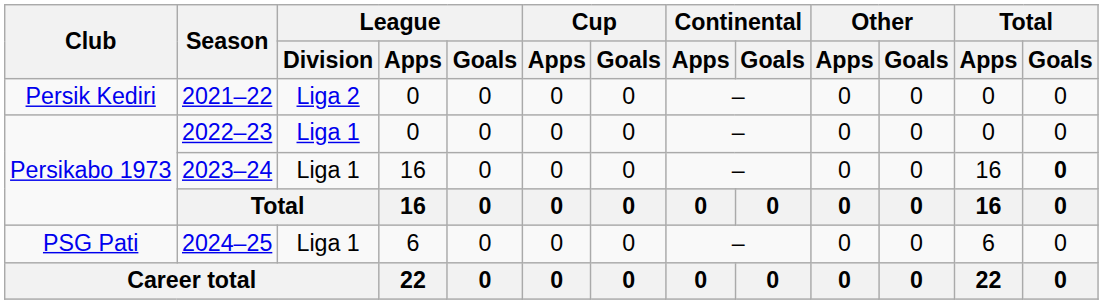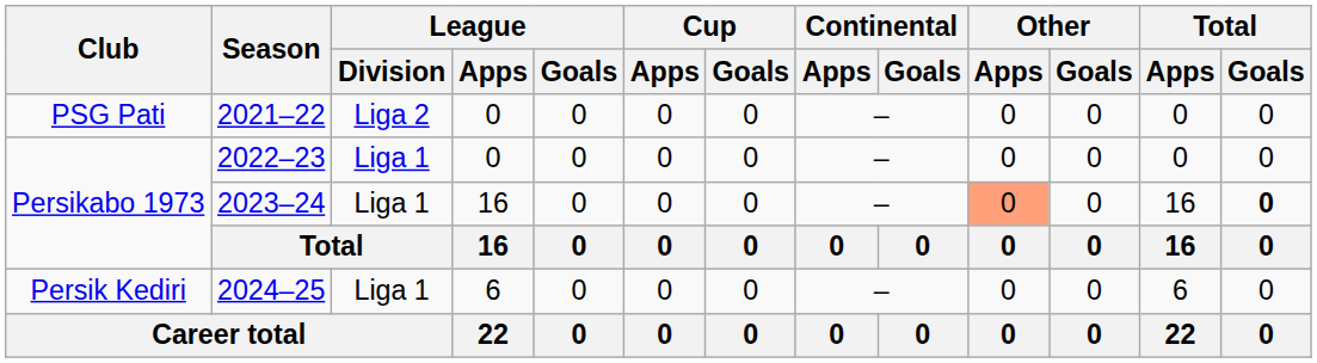 <table class="wikitable" style="text-align: center">
 <tr>
 <th rowspan="2">Club</th>
 <th rowspan="2">Season</th>
 <th colspan="3">League</th>
 <th colspan="2">Cup</th>
 <th colspan="2">Continental</th>
 <th colspan="2">Other</th>
 <th colspan="2">Total</th>
 </tr>
 <tr>
 <th>Division</th>
 <th>Apps</th>
 <th>Goals</th>
 <th>Apps</th>
 <th>Goals</th>
 <th>Apps</th>
 <th>Goals</th>
 <th>Apps</th>
 <th>Goals</th>
 <th>Apps</th>
 <th>Goals</th>
 </tr>
 <tr>
-<td rowspan="1"><a href='#'>Persik Kediri</a></td>
+<td rowspan="1"><a href='#'>PSG Pati</a></td>
 <td><a href='#'>2021–22</a></td>
 <td rowspan="1" valign="center"><a href='#'>Liga 2</a></td>
 <td>0</td>
 <td>0</td>
 <td>0</td>
 <td>0</td>
 <td colspan="2">–</td>
 <td>0</td>
 <td>0</td>
 <td>0</td>
 <td>0</td>
 </tr>
 <tr>
 <td rowspan="3"><a href='#'>Persikabo 1973</a></td>
 <td><a href='#'>2022–23</a></td>
 <td rowspan="1" valign="center"><a href='#'>Liga 1</a></td>
 <td>0</td>
 <td>0</td>
 <td>0</td>
 <td>0</td>
 <td colspan="2">–</td>
 <td>0</td>
 <td>0</td>
 <td>0</td>
 <td>0</td>
 </tr>
 <tr>
 <td><a href='#'>2023–24</a></td>
 <td rowspan="1" valign="center">Liga 1</td>
 <td>16</td>
 <td>0</td>
 <td>0</td>
 <td>0</td>
 <td colspan="2">–</td>
-<td>0</td>
+<td style="background: lightsalmon;">0</td>
 <td>0</td>
 <td>16</td>
 <td><strong>0</strong></td>
 </tr>
 <tr>
 <th colspan=2>Total</th>
 <th>16</th>
 <th>0</th>
 <th>0</th>
 <th>0</th>
 <th>0</th>
 <th>0</th>
 <th>0</th>
 <th>0</th>
 <th>16</th>
 <th>0</th>
 </tr>
 <tr>
-<td rowspan="1"><a href='#'>PSG Pati</a></td>
+<td rowspan="1"><a href='#'>Persik Kediri</a></td>
 <td><a href='#'>2024–25</a></td>
 <td rowspan="1" valign="center">Liga 1</td>
 <td>6</td>
 <td>0</td>
 <td>0</td>
 <td>0</td>
 <td colspan="2">–</td>
 <td>0</td>
 <td>0</td>
 <td>6</td>
 <td>0</td>
 </tr>
 <tr>
 <th colspan=3>Career total</th>
 <th>22</th>
 <th>0</th>
 <th>0</th>
 <th>0</th>
 <th>0</th>
 <th>0</th>
 <th>0</th>
 <th>0</th>
 <th>22</th>
 <th>0</th>
 </tr>
 </table>
